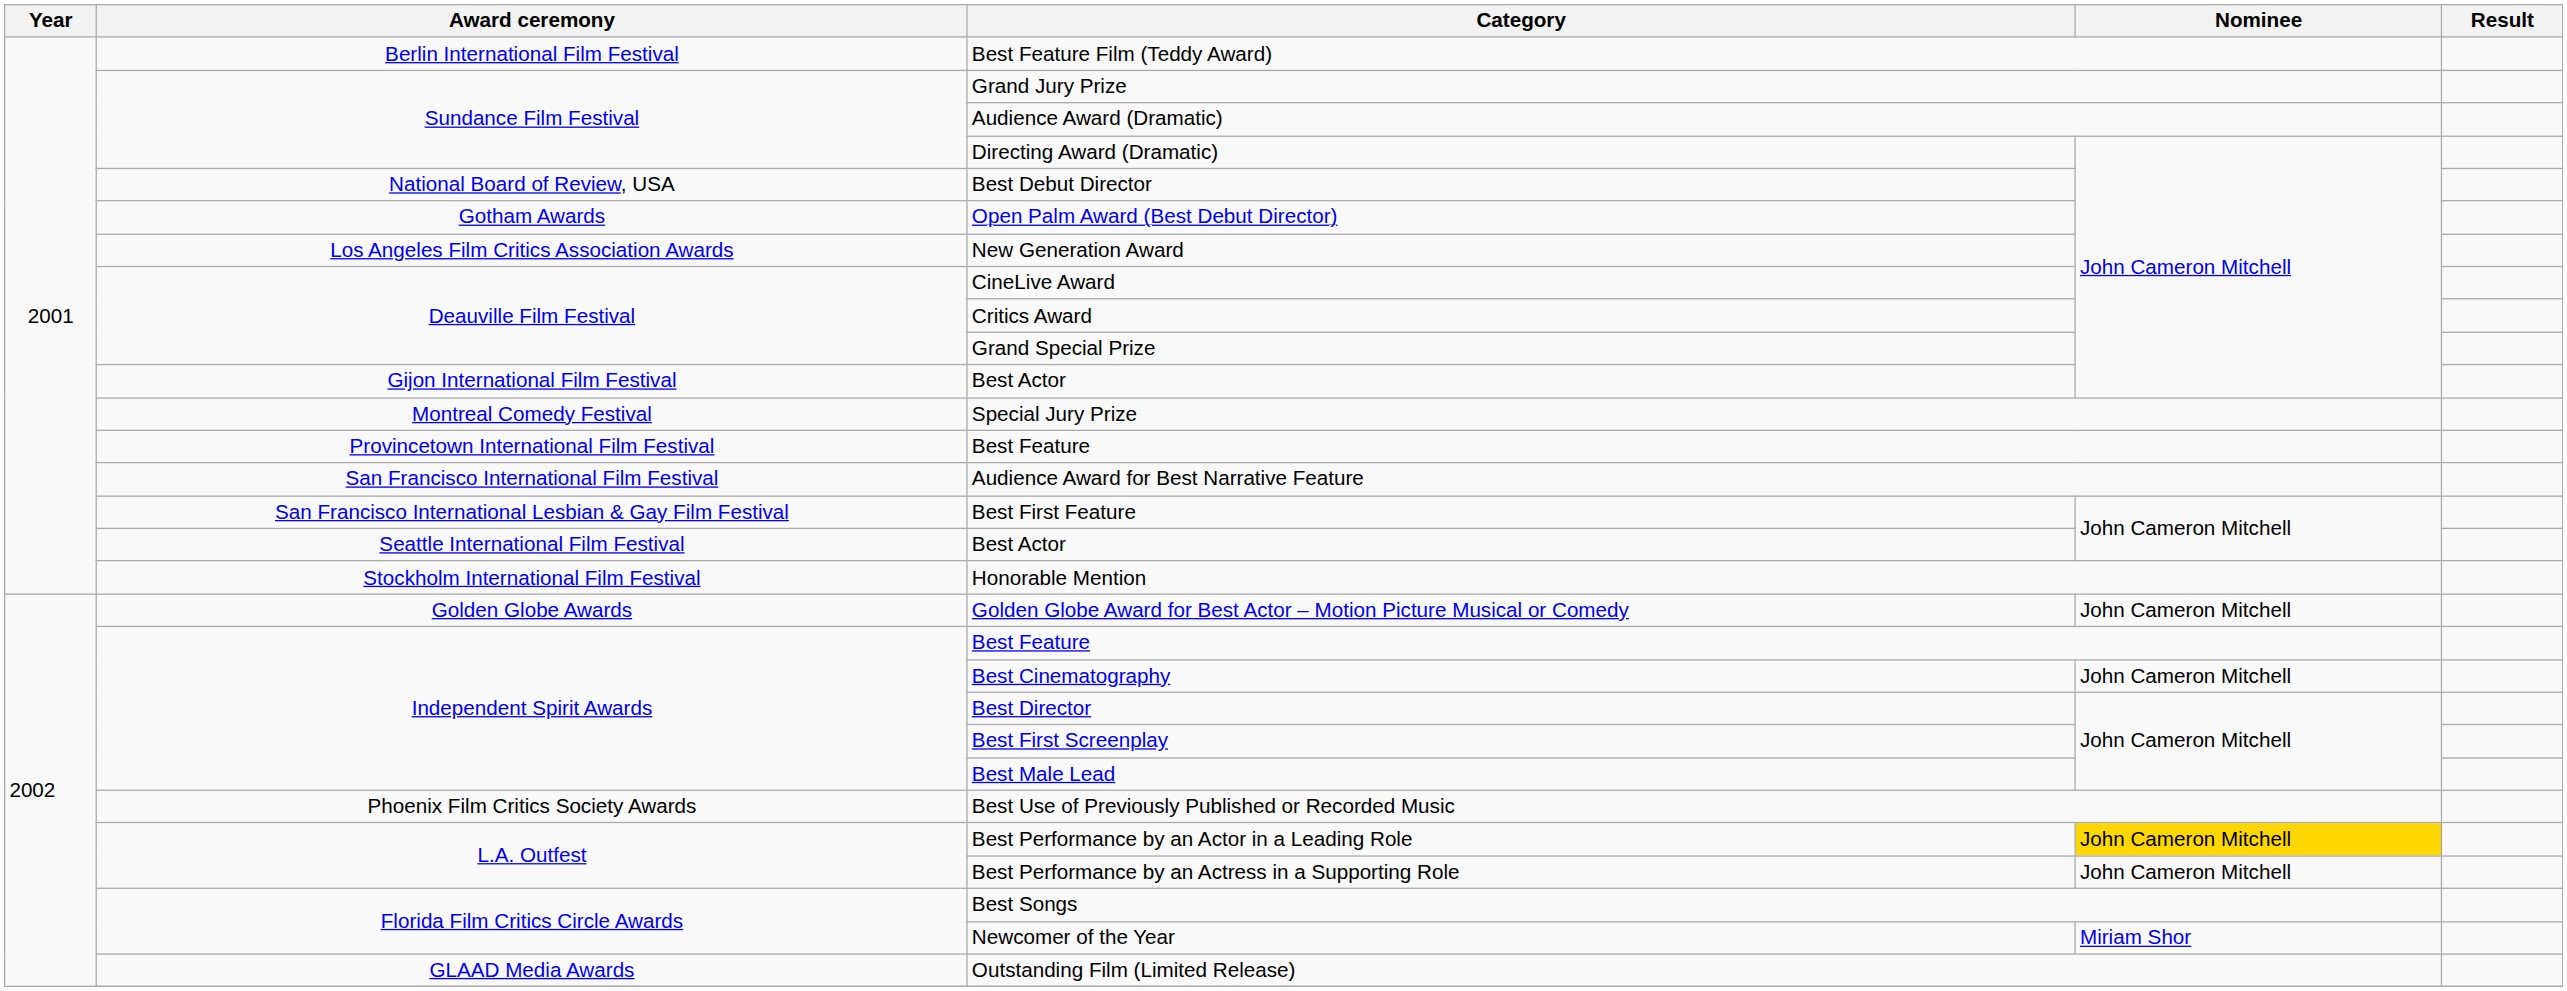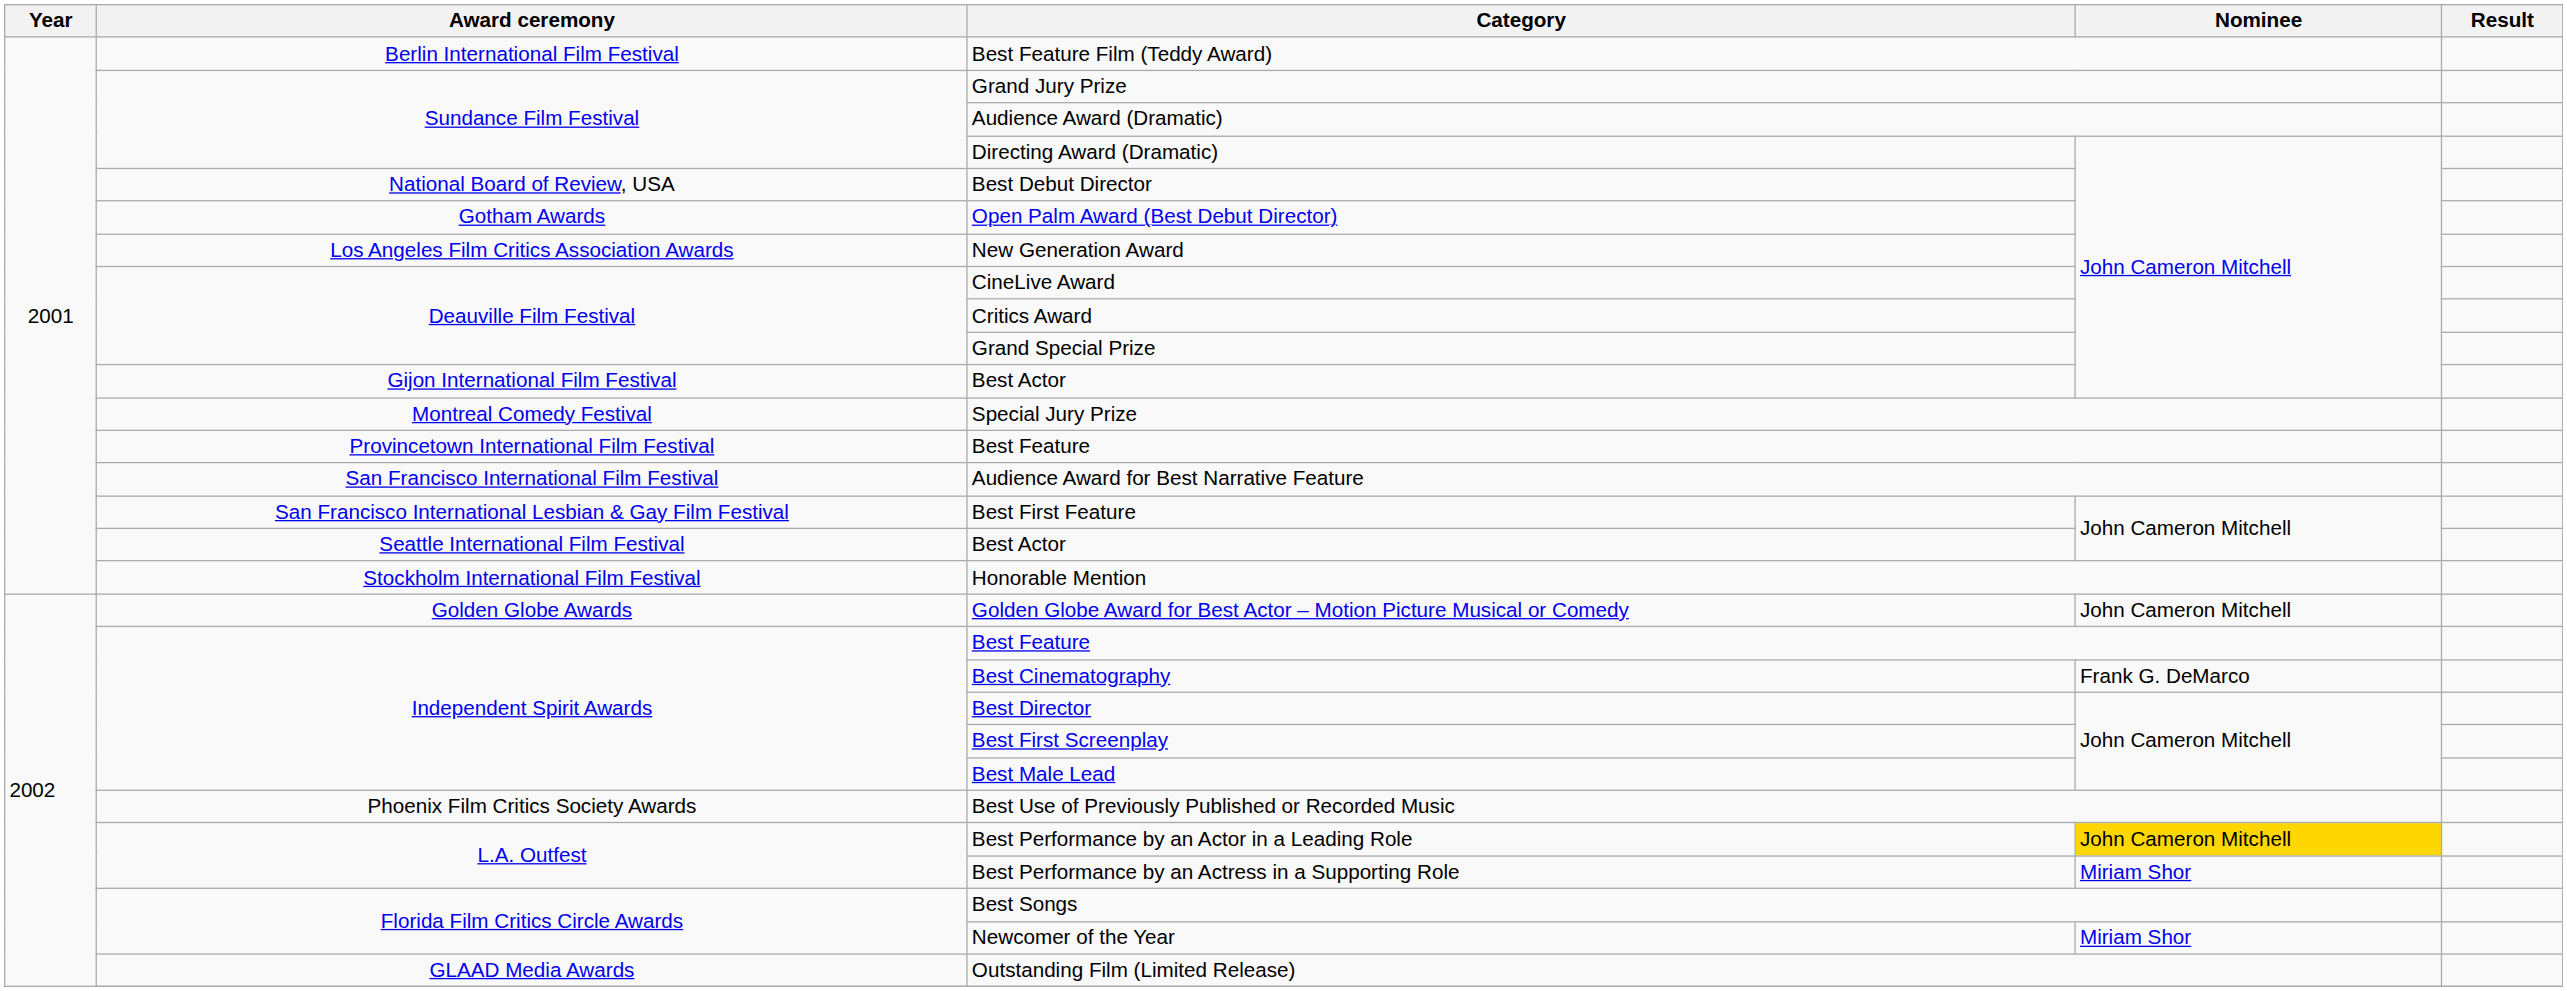 <table class=wikitable width=100%>
 <tr>
 <th scope=col>Year</th>
 <th scope=col>Award ceremony</th>
 <th scope=col>Category</th>
 <th scope=col>Nominee</th>
 <th scope=col>Result</th>
 </tr>
 <tr>
 <td rowspan="17" align="center">2001</td>
 <td align="center"><a href='#'>Berlin International Film Festival</a></td>
 <td colspan="2">Best Feature Film (Teddy Award)</td>
 <td></td>
 </tr>
 <tr>
 <td rowspan="3" align="center"><a href='#'>Sundance Film Festival</a></td>
 <td colspan="2">Grand Jury Prize</td>
 <td></td>
 </tr>
 <tr>
 <td colspan="2">Audience Award (Dramatic)</td>
 <td></td>
 </tr>
 <tr>
 <td>Directing Award (Dramatic)</td>
 <td rowspan="8"><a href='#'>John Cameron Mitchell</a></td>
 <td></td>
 </tr>
 <tr>
 <td align="center"><a href='#'>National Board of Review</a>, USA</td>
 <td>Best Debut Director</td>
 <td></td>
 </tr>
 <tr>
 <td align="center"><a href='#'>Gotham Awards</a></td>
 <td><a href='#'>Open Palm Award (Best Debut Director)</a></td>
 <td></td>
 </tr>
 <tr>
 <td align="center"><a href='#'>Los Angeles Film Critics Association Awards</a></td>
 <td>New Generation Award</td>
 <td></td>
 </tr>
 <tr>
 <td rowspan="3" align="center"><a href='#'>Deauville Film Festival</a></td>
 <td>CineLive Award</td>
 <td></td>
 </tr>
 <tr>
 <td>Critics Award</td>
 <td></td>
 </tr>
 <tr>
 <td>Grand Special Prize</td>
 <td></td>
 </tr>
 <tr>
 <td align="center"><a href='#'>Gijon International Film Festival</a></td>
 <td>Best Actor</td>
 <td></td>
 </tr>
 <tr>
 <td align="center"><a href='#'>Montreal Comedy Festival</a></td>
 <td colspan="2">Special Jury Prize</td>
 <td></td>
 </tr>
 <tr>
 <td align="center"><a href='#'>Provincetown International Film Festival</a></td>
 <td colspan="2">Best Feature</td>
 <td></td>
 </tr>
 <tr>
 <td align="center"><a href='#'>San Francisco International Film Festival</a></td>
 <td colspan="2">Audience Award for Best Narrative Feature</td>
 <td></td>
 </tr>
 <tr>
 <td align="center"><a href='#'>San Francisco International Lesbian & Gay Film Festival</a></td>
 <td>Best First Feature</td>
 <td rowspan="2">John Cameron Mitchell</td>
 <td></td>
 </tr>
 <tr>
 <td align="center"><a href='#'>Seattle International Film Festival</a></td>
 <td>Best Actor</td>
 <td></td>
 </tr>
 <tr>
 <td align="center"><a href='#'>Stockholm International Film Festival</a></td>
 <td colspan="2">Honorable Mention</td>
 <td></td>
 </tr>
 <tr>
 <td rowspan="30">2002</td>
 <td align="center"><a href='#'>Golden Globe Awards</a></td>
 <td><a href='#'>Golden Globe Award for Best Actor – Motion Picture Musical or Comedy</a></td>
 <td>John Cameron Mitchell</td>
 <td></td>
 </tr>
 <tr>
 <td rowspan="5" align="center"><a href='#'>Independent Spirit Awards</a></td>
 <td colspan="2"><a href='#'>Best Feature</a></td>
 <td></td>
 </tr>
 <tr>
 <td><a href='#'>Best Cinematography</a></td>
-<td>John Cameron Mitchell</td>
+<td>Frank G. DeMarco</td>
 <td></td>
 </tr>
 <tr>
 <td><a href='#'>Best Director</a></td>
 <td rowspan="3">John Cameron Mitchell</td>
 <td></td>
 </tr>
 <tr>
 <td><a href='#'>Best First Screenplay</a></td>
 <td></td>
 </tr>
 <tr>
 <td><a href='#'>Best Male Lead</a></td>
 <td></td>
 </tr>
 <tr>
 <td align="center">Phoenix Film Critics Society Awards</td>
 <td colspan="2">Best Use of Previously Published or Recorded Music</td>
 <td></td>
 </tr>
 <tr>
 <td rowspan="2" align="center"><a href='#'>L.A. Outfest</a></td>
 <td>Best Performance by an Actor in a Leading Role</td>
 <td style="background: gold;">John Cameron Mitchell</td>
 <td></td>
 </tr>
 <tr>
 <td>Best Performance by an Actress in a Supporting Role</td>
-<td>John Cameron Mitchell</td>
+<td><a href='#'>Miriam Shor</a></td>
 <td></td>
 </tr>
 <tr>
 <td rowspan="2" align="center"><a href='#'>Florida Film Critics Circle Awards</a></td>
 <td colspan="2">Best Songs</td>
 <td></td>
 </tr>
 <tr>
 <td>Newcomer of the Year</td>
 <td><a href='#'>Miriam Shor</a></td>
 <td></td>
 </tr>
 <tr>
 <td align="center"><a href='#'>GLAAD Media Awards</a></td>
 <td colspan="2">Outstanding Film (Limited Release)</td>
 <td></td>
 </tr>
 <tr>
 </tr>
 </table>
